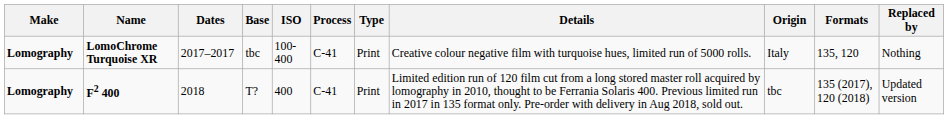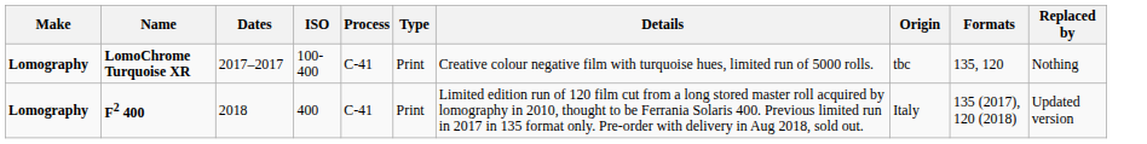 <table class="wikitable">
 <tr>
 <th scope="col" style="width: 100px;">Make</th>
 <th scope="col" style="width: 120px;">Name</th>
 <th scope="col" style="width: 80px;">Dates</th>
-<th scope="col" style="width: 30px;">Base</th>
 <th scope="col" style="width: 45px;">ISO</th>
 <th scope="col" style="width: 40px;">Process</th>
 <th scope="col" style="width: 40px;">Type</th>
 <th scope="col" style="width: 500px;">Details</th>
 <th scope="col" style="width: 60px;">Origin</th>
 <th scope="col" style="width: 80px;">Formats</th>
 <th scope="col" style="width: 80px;">Replaced by</th>
 </tr>
 <tr>
 <td><strong>Lomography</strong></td>
 <td><strong>LomoChrome Turquoise XR</strong></td>
 <td>2017–2017</td>
-<td>tbc</td>
 <td>100-400</td>
 <td>C-41</td>
 <td>Print</td>
 <td>Creative colour negative film with turquoise hues, limited run of 5000 rolls.</td>
-<td>Italy</td>
+<td>tbc</td>
 <td>135, 120</td>
 <td>Nothing</td>
 </tr>
 <tr>
 <td><strong>Lomography</strong></td>
 <td><strong>F<sup>2</sup> 400</strong></td>
 <td>2018</td>
-<td>T?</td>
 <td>400</td>
 <td>C-41</td>
 <td>Print</td>
 <td>Limited edition run of 120 film cut from a long stored master roll acquired by lomography in 2010, thought to be Ferrania Solaris 400. Previous limited run in 2017 in 135 format only. Pre-order with delivery in Aug 2018, sold out.</td>
-<td>tbc</td>
+<td>Italy</td>
 <td>135 (2017), 120 (2018)</td>
 <td>Updated version</td>
 </tr>
 </table>
